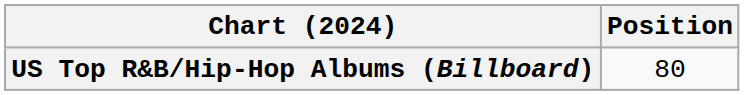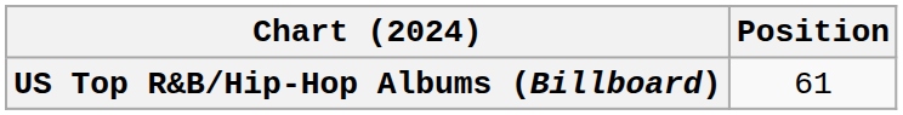 <table class="wikitable plainrowheaders" style="text-align:center">
 <tr>
 <th scope="col">Chart (2024)</th>
 <th scope="col">Position</th>
 </tr>
 <tr>
 <th scope="row">US Top R&B/Hip-Hop Albums (<em>Billboard</em>)</th>
-<td>80</td>
+<td>61</td>
 </tr>
 </table>
